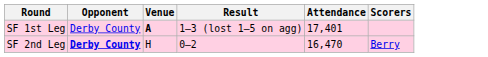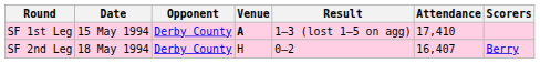 <table class="wikitable">
 <tr>
 <th>Round</th>
+<th>Date</th>
 <th>Opponent</th>
 <th>Venue</th>
 <th>Result</th>
 <th>Attendance</th>
 <th>Scorers</th>
 </tr>
 <tr style="background-color: #ffd0e3;">
 <td>SF 1st Leg</td>
+<td>15 May 1994</td>
 <td><a href='#'>Derby County</a></td>
 <td><strong>A</strong></td>
 <td>1–3 (lost 1–5 on agg)</td>
-<td>17,401</td>
+<td>17,410</td>
 <td></td>
 </tr>
 <tr style="background-color: #ffd0e3;">
 <td>SF 2nd Leg</td>
-<td><strong><a href='#'>Derby County</a></strong></td>
+<td>18 May 1994</td>
+<td><a href='#'>Derby County</a></td>
 <td>H</td>
 <td>0–2</td>
-<td>16,470</td>
+<td>16,407</td>
 <td><a href='#'>Berry</a></td>
 </tr>
 </table>
